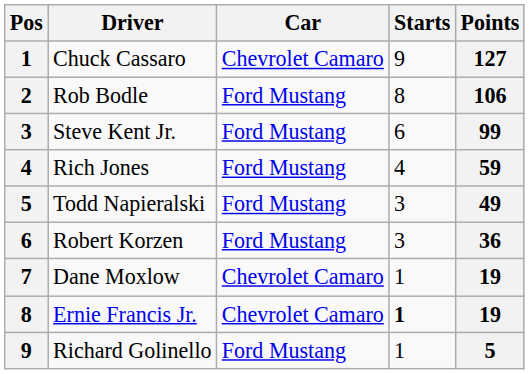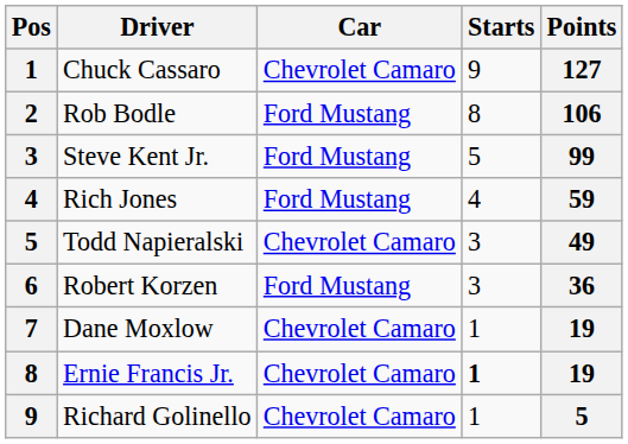 <table class="wikitable" style="font-size: 95%;">
 <tr>
 <th>Pos</th>
 <th>Driver</th>
 <th>Car</th>
 <th>Starts</th>
 <th>Points</th>
 </tr>
 <tr>
 <th>1</th>
 <td> Chuck Cassaro</td>
 <td><a href='#'>Chevrolet Camaro</a></td>
 <td>9</td>
 <th>127</th>
 </tr>
 <tr>
 <th>2</th>
 <td> Rob Bodle</td>
 <td><a href='#'>Ford Mustang</a></td>
 <td>8</td>
 <th>106</th>
 </tr>
 <tr>
 <th>3</th>
 <td> Steve Kent Jr.</td>
 <td><a href='#'>Ford Mustang</a></td>
-<td>6</td>
+<td>5</td>
 <th>99</th>
 </tr>
 <tr>
 <th>4</th>
 <td> Rich Jones</td>
 <td><a href='#'>Ford Mustang</a></td>
 <td>4</td>
 <th>59</th>
 </tr>
 <tr>
 <th>5</th>
 <td> Todd Napieralski</td>
-<td><a href='#'>Ford Mustang</a></td>
+<td><a href='#'>Chevrolet Camaro</a></td>
 <td>3</td>
 <th>49</th>
 </tr>
 <tr>
 <th>6</th>
 <td> Robert Korzen</td>
 <td><a href='#'>Ford Mustang</a></td>
 <td>3</td>
 <th>36</th>
 </tr>
 <tr>
 <th>7</th>
 <td> Dane Moxlow</td>
 <td><a href='#'>Chevrolet Camaro</a></td>
 <td>1</td>
 <th>19</th>
 </tr>
 <tr>
 <th>8</th>
 <td> <a href='#'>Ernie Francis Jr.</a></td>
 <td><a href='#'>Chevrolet Camaro</a></td>
 <td><strong>1</strong></td>
 <th>19</th>
 </tr>
 <tr>
 <th>9</th>
 <td> Richard Golinello</td>
-<td><a href='#'>Ford Mustang</a></td>
+<td><a href='#'>Chevrolet Camaro</a></td>
 <td>1</td>
 <th>5</th>
 </tr>
 </table>
